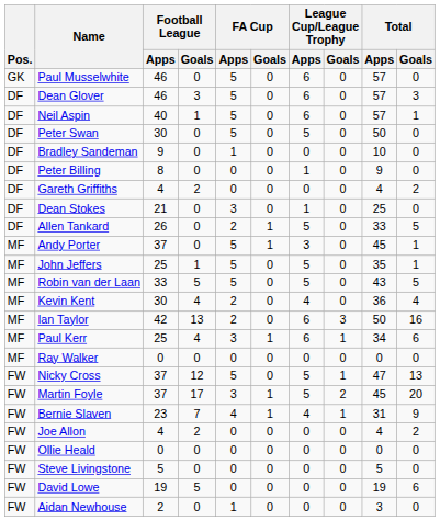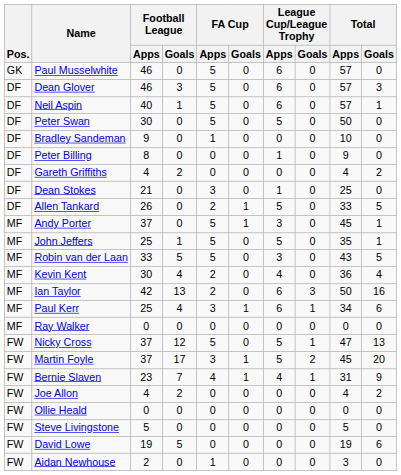 <table class="wikitable" style="text-align:center">
 <tr>
 <th rowspan="2" style="vertical-align:bottom;">Pos.</th>
 <th rowspan="2">Name</th>
 <th colspan="2" style="width:85px;">Football League</th>
 <th colspan="2" style="width:85px;">FA Cup</th>
 <th colspan="2" style="width:85px;">League Cup/League Trophy</th>
 <th colspan="2" style="width:85px;">Total</th>
 </tr>
 <tr>
 <th>Apps</th>
 <th>Goals</th>
 <th>Apps</th>
 <th>Goals</th>
 <th>Apps</th>
 <th>Goals</th>
 <th>Apps</th>
 <th>Goals</th>
 </tr>
 <tr>
 <td align="left">GK</td>
 <td align="left"> <a href='#'>Paul Musselwhite</a></td>
 <td>46</td>
 <td>0</td>
 <td>5</td>
 <td>0</td>
 <td>6</td>
 <td>0</td>
 <td>57</td>
 <td>0</td>
 </tr>
 <tr>
 <td align="left">DF</td>
 <td align="left"> <a href='#'>Dean Glover</a></td>
 <td>46</td>
 <td>3</td>
 <td>5</td>
 <td>0</td>
 <td>6</td>
 <td>0</td>
 <td>57</td>
 <td>3</td>
 </tr>
 <tr>
 <td align="left">DF</td>
 <td align="left"> <a href='#'>Neil Aspin</a></td>
 <td>40</td>
 <td>1</td>
 <td>5</td>
 <td>0</td>
 <td>6</td>
 <td>0</td>
 <td>57</td>
 <td>1</td>
 </tr>
 <tr>
 <td align="left">DF</td>
 <td align="left"> <a href='#'>Peter Swan</a></td>
 <td>30</td>
 <td>0</td>
 <td>5</td>
 <td>0</td>
 <td>5</td>
 <td>0</td>
 <td>50</td>
 <td>0</td>
 </tr>
 <tr>
 <td align="left">DF</td>
 <td align="left"> <a href='#'>Bradley Sandeman</a></td>
 <td>9</td>
 <td>0</td>
 <td>1</td>
 <td>0</td>
 <td>0</td>
 <td>0</td>
 <td>10</td>
 <td>0</td>
 </tr>
 <tr>
 <td align="left">DF</td>
 <td align="left"> <a href='#'>Peter Billing</a></td>
 <td>8</td>
 <td>0</td>
 <td>0</td>
 <td>0</td>
 <td>1</td>
 <td>0</td>
 <td>9</td>
 <td>0</td>
 </tr>
 <tr>
 <td align="left">DF</td>
 <td align="left"> <a href='#'>Gareth Griffiths</a></td>
 <td>4</td>
 <td>2</td>
 <td>0</td>
 <td>0</td>
 <td>0</td>
 <td>0</td>
 <td>4</td>
 <td>2</td>
 </tr>
 <tr>
 <td align="left">DF</td>
 <td align="left"> <a href='#'>Dean Stokes</a></td>
 <td>21</td>
 <td>0</td>
 <td>3</td>
 <td>0</td>
 <td>1</td>
 <td>0</td>
 <td>25</td>
 <td>0</td>
 </tr>
 <tr>
 <td align="left">DF</td>
 <td align="left"> <a href='#'>Allen Tankard</a></td>
 <td>26</td>
 <td>0</td>
 <td>2</td>
 <td>1</td>
 <td>5</td>
 <td>0</td>
 <td>33</td>
 <td>5</td>
 </tr>
 <tr>
 <td align="left">MF</td>
 <td align="left"> <a href='#'>Andy Porter</a></td>
 <td>37</td>
 <td>0</td>
 <td>5</td>
 <td>1</td>
 <td>3</td>
 <td>0</td>
 <td>45</td>
 <td>1</td>
 </tr>
 <tr>
 <td align="left">MF</td>
 <td align="left"> <a href='#'>John Jeffers</a></td>
 <td>25</td>
 <td>1</td>
 <td>5</td>
 <td>0</td>
 <td>5</td>
 <td>0</td>
 <td>35</td>
 <td>1</td>
 </tr>
 <tr>
 <td align="left">MF</td>
 <td align="left"> <a href='#'>Robin van der Laan</a></td>
 <td>33</td>
 <td>5</td>
 <td>5</td>
 <td>0</td>
-<td>5</td>
+<td>3</td>
 <td>0</td>
 <td>43</td>
 <td>5</td>
 </tr>
 <tr>
 <td align="left">MF</td>
 <td align="left"> <a href='#'>Kevin Kent</a></td>
 <td>30</td>
 <td>4</td>
 <td>2</td>
 <td>0</td>
 <td>4</td>
 <td>0</td>
 <td>36</td>
 <td>4</td>
 </tr>
 <tr>
 <td align="left">MF</td>
 <td align="left"> <a href='#'>Ian Taylor</a></td>
 <td>42</td>
 <td>13</td>
 <td>2</td>
 <td>0</td>
 <td>6</td>
 <td>3</td>
 <td>50</td>
 <td>16</td>
 </tr>
 <tr>
 <td align="left">MF</td>
 <td align="left"> <a href='#'>Paul Kerr</a></td>
 <td>25</td>
 <td>4</td>
 <td>3</td>
 <td>1</td>
 <td>6</td>
 <td>1</td>
 <td>34</td>
 <td>6</td>
 </tr>
 <tr>
 <td align="left">MF</td>
 <td align="left"> <a href='#'>Ray Walker</a></td>
 <td>0</td>
 <td>0</td>
 <td>0</td>
 <td>0</td>
 <td>0</td>
 <td>0</td>
 <td>0</td>
 <td>0</td>
 </tr>
 <tr>
 <td align="left">FW</td>
 <td align="left"> <a href='#'>Nicky Cross</a></td>
 <td>37</td>
 <td>12</td>
 <td>5</td>
 <td>0</td>
 <td>5</td>
 <td>1</td>
 <td>47</td>
 <td>13</td>
 </tr>
 <tr>
 <td align="left">FW</td>
 <td align="left"> <a href='#'>Martin Foyle</a></td>
 <td>37</td>
 <td>17</td>
 <td>3</td>
 <td>1</td>
 <td>5</td>
 <td>2</td>
 <td>45</td>
 <td>20</td>
 </tr>
 <tr>
 <td align="left">FW</td>
 <td align="left"> <a href='#'>Bernie Slaven</a></td>
 <td>23</td>
 <td>7</td>
 <td>4</td>
 <td>1</td>
 <td>4</td>
 <td>1</td>
 <td>31</td>
 <td>9</td>
 </tr>
 <tr>
 <td align="left">FW</td>
 <td align="left"> <a href='#'>Joe Allon</a></td>
 <td>4</td>
 <td>2</td>
 <td>0</td>
 <td>0</td>
 <td>0</td>
 <td>0</td>
 <td>4</td>
 <td>2</td>
 </tr>
 <tr>
 <td align="left">FW</td>
 <td align="left"> <a href='#'>Ollie Heald</a></td>
 <td>0</td>
 <td>0</td>
 <td>0</td>
 <td>0</td>
 <td>0</td>
 <td>0</td>
 <td>0</td>
 <td>0</td>
 </tr>
 <tr>
 <td align="left">FW</td>
 <td align="left"> <a href='#'>Steve Livingstone</a></td>
 <td>5</td>
 <td>0</td>
 <td>0</td>
 <td>0</td>
 <td>0</td>
 <td>0</td>
 <td>5</td>
 <td>0</td>
 </tr>
 <tr>
 <td align="left">FW</td>
 <td align="left"> <a href='#'>David Lowe</a></td>
 <td>19</td>
 <td>5</td>
 <td>0</td>
 <td>0</td>
 <td>0</td>
 <td>0</td>
 <td>19</td>
 <td>6</td>
 </tr>
 <tr>
 <td align="left">FW</td>
 <td align="left"> <a href='#'>Aidan Newhouse</a></td>
 <td>2</td>
 <td>0</td>
 <td>1</td>
 <td>0</td>
 <td>0</td>
 <td>0</td>
 <td>3</td>
 <td>0</td>
 </tr>
 </table>
